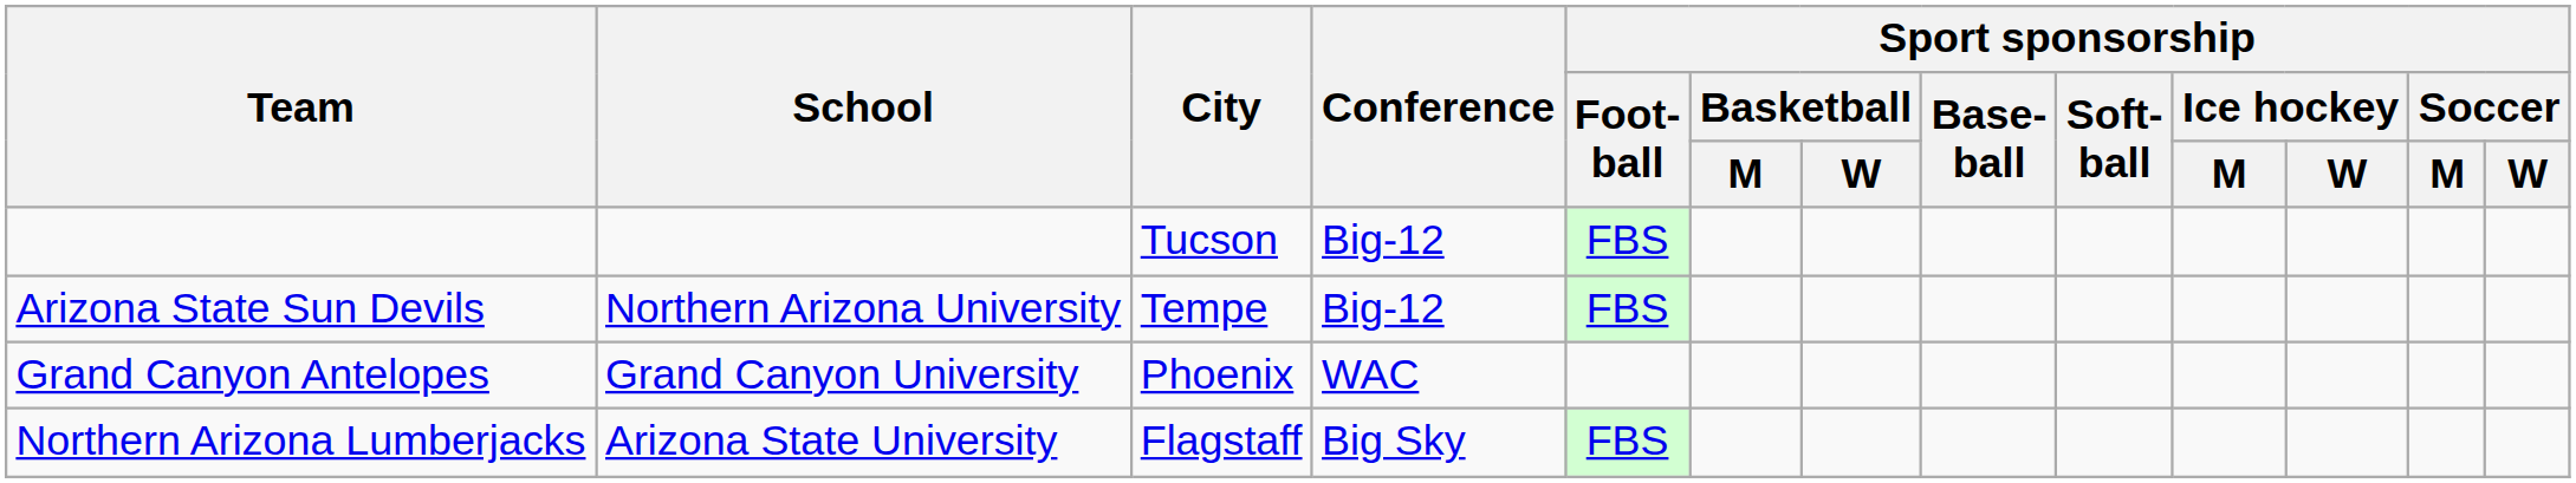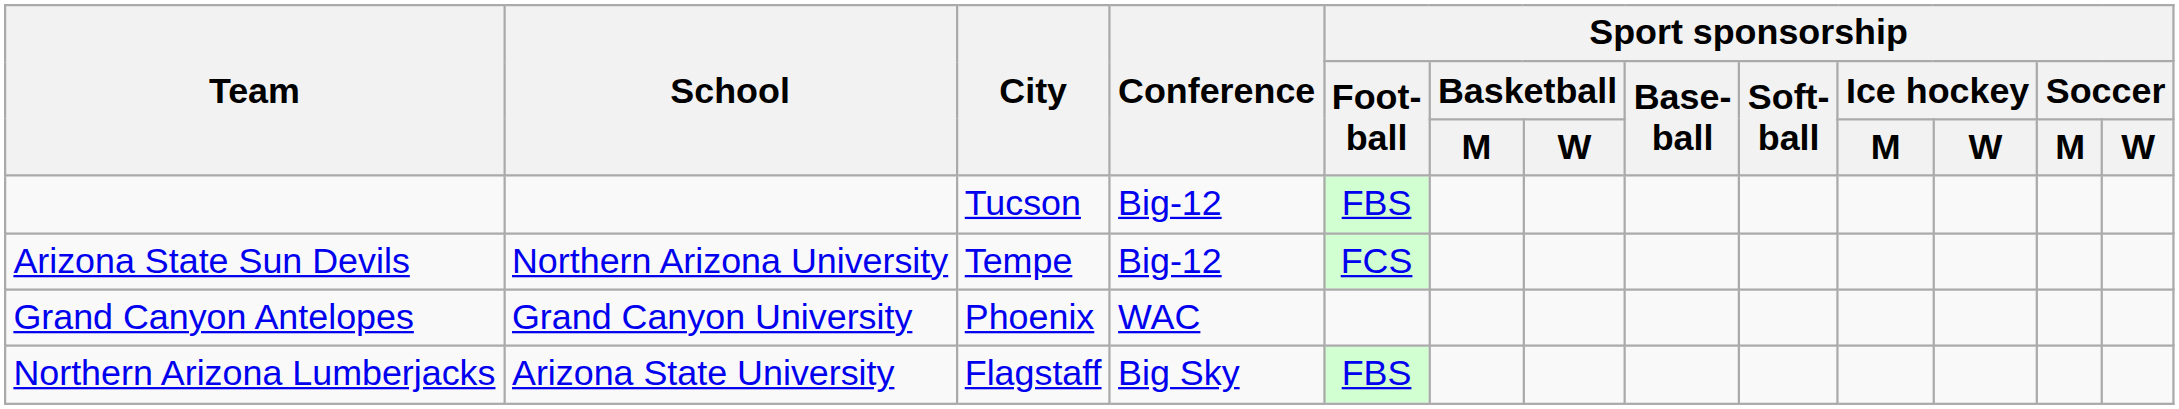 <table class="sortable wikitable">
 <tr>
 <th rowspan=3>Team</th>
 <th rowspan=3>School</th>
 <th rowspan=3>City</th>
 <th rowspan=3>Conference</th>
 <th colspan=9>Sport sponsorship</th>
 </tr>
 <tr>
 <th rowspan=2>Foot-<br>ball</th>
 <th colspan=2>Basketball</th>
 <th rowspan=2>Base-<br>ball</th>
 <th rowspan=2>Soft-<br>ball</th>
 <th colspan=2>Ice hockey</th>
 <th colspan=2>Soccer</th>
 </tr>
 <tr>
 <th>M</th>
 <th>W</th>
 <th>M</th>
 <th>W</th>
 <th>M</th>
 <th>W</th>
 </tr>
 <tr>
 <td></td>
 <td></td>
 <td><a href='#'>Tucson</a></td>
 <td><a href='#'>Big-12</a></td>
 <td style="background:#D2FFD2; text-align:center"><a href='#'>FBS</a></td>
 <td></td>
 <td></td>
 <td></td>
 <td></td>
 <td></td>
 <td></td>
 <td></td>
 <td></td>
 </tr>
 <tr>
 <td><a href='#'>Arizona State Sun Devils</a></td>
 <td><a href='#'>Northern Arizona University</a></td>
 <td><a href='#'>Tempe</a></td>
 <td><a href='#'>Big-12</a></td>
-<td style="background:#D2FFD2; text-align:center"><a href='#'>FBS</a></td>
+<td style="background:#D2FFD2; text-align:center"><a href='#'>FCS</a></td>
 <td></td>
 <td></td>
 <td></td>
 <td></td>
 <td> </td>
 <td></td>
 <td></td>
 <td></td>
 </tr>
 <tr>
 <td><a href='#'>Grand Canyon Antelopes</a></td>
 <td><a href='#'>Grand Canyon University</a></td>
 <td><a href='#'>Phoenix</a></td>
 <td><a href='#'>WAC</a></td>
 <td></td>
 <td></td>
 <td></td>
 <td></td>
 <td></td>
 <td></td>
 <td></td>
 <td></td>
 <td></td>
 </tr>
 <tr>
 <td><a href='#'>Northern Arizona Lumberjacks</a> </td>
 <td><a href='#'>Arizona State University</a></td>
 <td><a href='#'>Flagstaff</a></td>
 <td><a href='#'>Big Sky</a></td>
 <td style="background:#D2FFD2; text-align:center"><a href='#'>FBS</a></td>
 <td></td>
 <td></td>
 <td></td>
 <td></td>
 <td></td>
 <td></td>
 <td></td>
 <td></td>
 </tr>
 </table>
